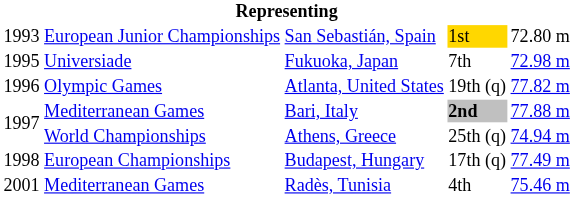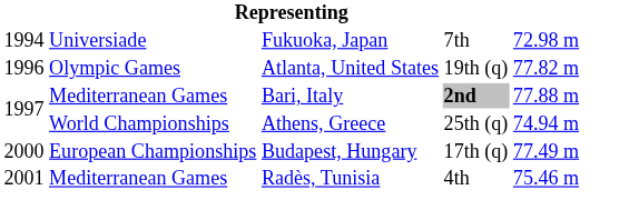 <table>
 <tr>
 <th colspan="5">Representing </th>
 </tr>
 <tr>
-<td>1993</td>
-<td><a href='#'>European Junior Championships</a></td>
-<td><a href='#'>San Sebastián, Spain</a></td>
-<td bgcolor=gold>1st</td>
-<td>72.80 m</td>
-</tr>
-<tr>
-<td>1995</td>
+<td>1994</td>
 <td><a href='#'>Universiade</a></td>
 <td><a href='#'>Fukuoka, Japan</a></td>
 <td>7th</td>
 <td><a href='#'>72.98 m</a></td>
 </tr>
 <tr>
 <td>1996</td>
 <td><a href='#'>Olympic Games</a></td>
 <td><a href='#'>Atlanta, United States</a></td>
 <td>19th (q)</td>
 <td><a href='#'>77.82 m</a></td>
 </tr>
 <tr>
 <td rowspan=2>1997</td>
 <td><a href='#'>Mediterranean Games</a></td>
 <td><a href='#'>Bari, Italy</a></td>
 <td bgcolor=silver><strong>2nd</strong></td>
 <td><a href='#'>77.88 m</a></td>
 </tr>
 <tr>
 <td><a href='#'>World Championships</a></td>
 <td><a href='#'>Athens, Greece</a></td>
 <td>25th (q)</td>
 <td><a href='#'>74.94 m</a></td>
 </tr>
 <tr>
-<td>1998</td>
+<td>2000</td>
 <td><a href='#'>European Championships</a></td>
 <td><a href='#'>Budapest, Hungary</a></td>
 <td>17th (q)</td>
 <td><a href='#'>77.49 m</a></td>
 </tr>
 <tr>
 <td>2001</td>
 <td><a href='#'>Mediterranean Games</a></td>
 <td><a href='#'>Radès, Tunisia</a></td>
 <td>4th</td>
 <td><a href='#'>75.46 m</a></td>
 </tr>
 </table>
